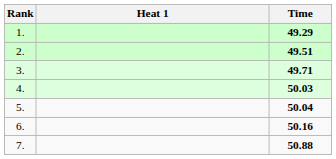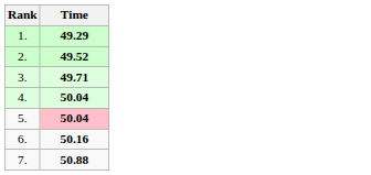 <table class="wikitable" style="border-collapse: collapse; font-size: 90%;">
 <tr>
 <th>Rank</th>
-<th style="width: 20em">Heat 1</th>
 <th style="width: 5em">Time</th>
 </tr>
 <tr style="background:#ccffcc;">
 <td align="center">1.</td>
-<td></td>
 <td align="center"><strong>49.29</strong></td>
 </tr>
 <tr style="background:#ccffcc;">
 <td align="center">2.</td>
-<td></td>
-<td align="center"><strong>49.51 </strong></td>
+<td align="center"><strong>49.52 </strong></td>
 </tr>
 <tr style="background:#ddffdd;">
 <td align="center">3.</td>
-<td></td>
 <td align="center"><strong>49.71</strong></td>
 </tr>
 <tr style="background:#ddffdd;">
 <td align="center">4.</td>
-<td></td>
-<td align="center"><strong>50.03</strong></td>
+<td align="center"><strong>50.04</strong></td>
 </tr>
 <tr>
 <td align="center">5.</td>
-<td></td>
-<td align="center"><strong>50.04</strong></td>
+<td align="center" style="background: pink;"><strong>50.04</strong></td>
 </tr>
 <tr>
 <td align="center">6.</td>
-<td></td>
 <td align="center"><strong>50.16</strong></td>
 </tr>
 <tr>
 <td align="center">7.</td>
-<td></td>
 <td align="center"><strong>50.88 </strong></td>
 </tr>
 </table>
